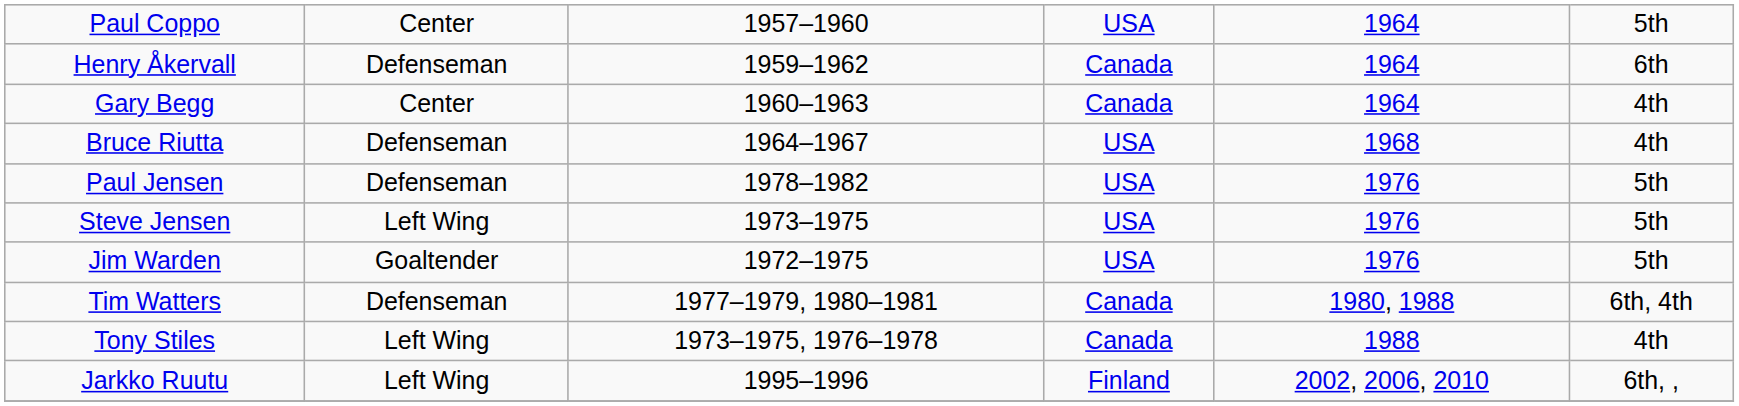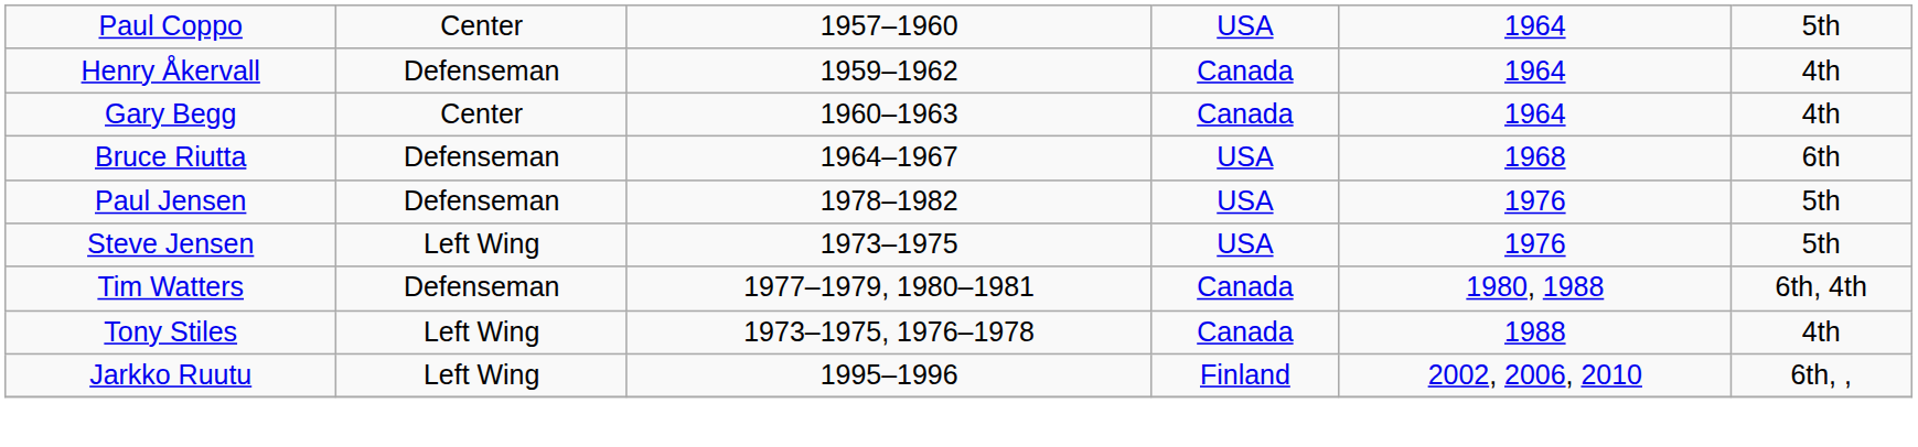 <table class="wikitable" width="70%">
 <tr align="center">
 <td><a href='#'>Paul Coppo</a></td>
 <td>Center</td>
 <td>1957–1960</td>
 <td> <a href='#'>USA</a></td>
 <td><a href='#'>1964</a></td>
 <td>5th</td>
 </tr>
 <tr align="center">
 <td><a href='#'>Henry Åkervall</a></td>
 <td>Defenseman</td>
 <td>1959–1962</td>
 <td> <a href='#'>Canada</a></td>
 <td><a href='#'>1964</a></td>
-<td>6th</td>
+<td>4th</td>
 </tr>
 <tr align="center">
 <td><a href='#'>Gary Begg</a></td>
 <td>Center</td>
 <td>1960–1963</td>
 <td> <a href='#'>Canada</a></td>
 <td><a href='#'>1964</a></td>
 <td>4th</td>
 </tr>
 <tr align="center">
 <td><a href='#'>Bruce Riutta</a></td>
 <td>Defenseman</td>
 <td>1964–1967</td>
 <td> <a href='#'>USA</a></td>
 <td><a href='#'>1968</a></td>
-<td>4th</td>
+<td>6th</td>
 </tr>
 <tr align="center">
 <td><a href='#'>Paul Jensen</a></td>
 <td>Defenseman</td>
 <td>1978–1982</td>
 <td> <a href='#'>USA</a></td>
 <td><a href='#'>1976</a></td>
 <td>5th</td>
 </tr>
 <tr align="center">
 <td><a href='#'>Steve Jensen</a></td>
 <td>Left Wing</td>
 <td>1973–1975</td>
-<td> <a href='#'>USA</a></td>
-<td><a href='#'>1976</a></td>
-<td>5th</td>
-</tr>
-<tr align="center">
-<td><a href='#'>Jim Warden</a></td>
-<td>Goaltender</td>
-<td>1972–1975</td>
 <td> <a href='#'>USA</a></td>
 <td><a href='#'>1976</a></td>
 <td>5th</td>
 </tr>
 <tr align="center">
 <td><a href='#'>Tim Watters</a></td>
 <td>Defenseman</td>
 <td>1977–1979, 1980–1981</td>
 <td> <a href='#'>Canada</a></td>
 <td><a href='#'>1980</a>, <a href='#'>1988</a></td>
 <td>6th, 4th</td>
 </tr>
 <tr align="center">
 <td><a href='#'>Tony Stiles</a></td>
 <td>Left Wing</td>
 <td>1973–1975, 1976–1978</td>
 <td> <a href='#'>Canada</a></td>
 <td><a href='#'>1988</a></td>
 <td>4th</td>
 </tr>
 <tr align="center">
 <td><a href='#'>Jarkko Ruutu</a></td>
 <td>Left Wing</td>
 <td>1995–1996</td>
 <td> <a href='#'>Finland</a></td>
 <td><a href='#'>2002</a>, <a href='#'>2006</a>, <a href='#'>2010</a></td>
 <td>6th, , </td>
 </tr>
 <tr align="center">
 </tr>
 </table>
